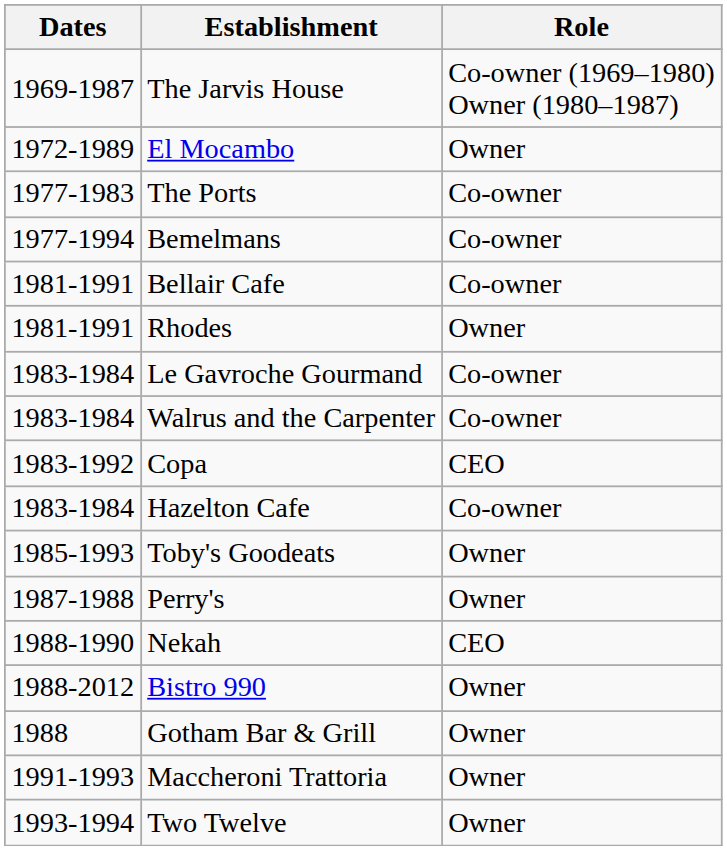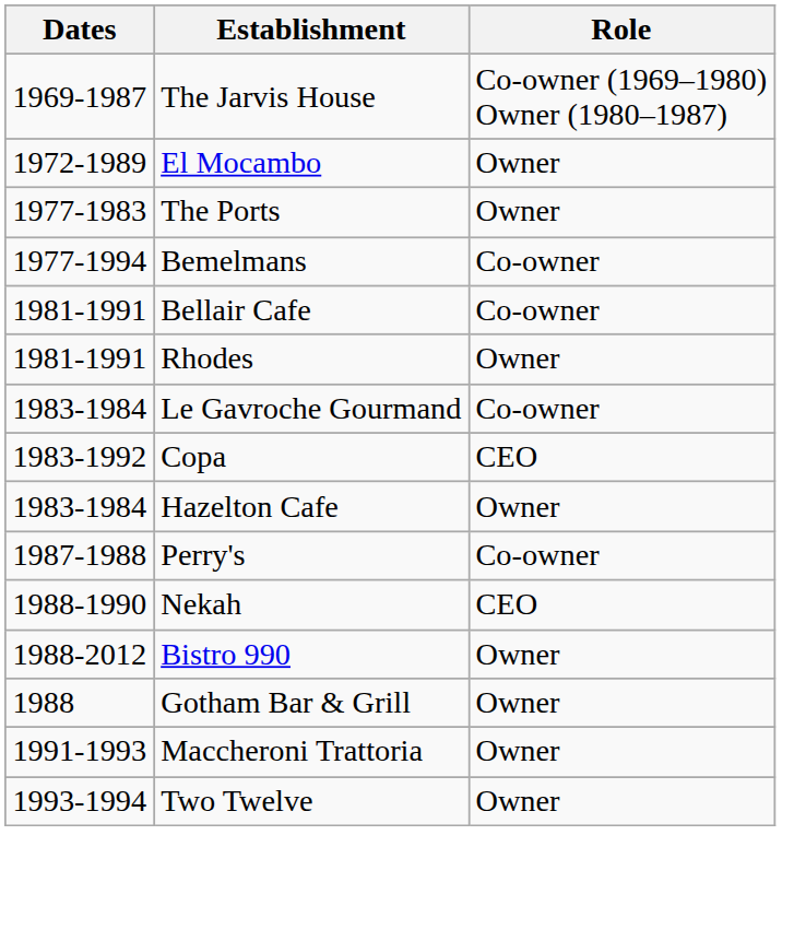 <table class="wikitable">
 <tr>
 <th>Dates</th>
 <th>Establishment</th>
 <th>Role</th>
 </tr>
 <tr>
 <td>1969-1987</td>
 <td>The Jarvis House</td>
 <td>Co-owner (1969–1980)<br>Owner (1980–1987)</td>
 </tr>
 <tr>
 <td>1972-1989</td>
 <td><a href='#'>El Mocambo</a></td>
 <td>Owner</td>
 </tr>
 <tr>
 <td>1977-1983</td>
 <td>The Ports</td>
-<td>Co-owner</td>
+<td>Owner</td>
 </tr>
 <tr>
 <td>1977-1994</td>
 <td>Bemelmans</td>
 <td>Co-owner</td>
 </tr>
 <tr>
 <td>1981-1991</td>
 <td>Bellair Cafe</td>
 <td>Co-owner</td>
 </tr>
 <tr>
 <td>1981-1991</td>
 <td>Rhodes</td>
 <td>Owner</td>
 </tr>
 <tr>
 <td>1983-1984</td>
 <td>Le Gavroche Gourmand</td>
 <td>Co-owner</td>
 </tr>
 <tr>
-<td>1983-1984</td>
-<td>Walrus and the Carpenter</td>
-<td>Co-owner</td>
-</tr>
-<tr>
 <td>1983-1992</td>
 <td>Copa</td>
 <td>CEO</td>
 </tr>
 <tr>
 <td>1983-1984</td>
 <td>Hazelton Cafe</td>
-<td>Co-owner</td>
-</tr>
-<tr>
-<td>1985-1993</td>
-<td>Toby's Goodeats</td>
 <td>Owner</td>
 </tr>
 <tr>
 <td>1987-1988</td>
 <td>Perry's</td>
-<td>Owner</td>
+<td>Co-owner</td>
 </tr>
 <tr>
 <td>1988-1990</td>
 <td>Nekah</td>
 <td>CEO</td>
 </tr>
 <tr>
 <td>1988-2012</td>
 <td><a href='#'>Bistro 990</a></td>
 <td>Owner</td>
 </tr>
 <tr>
 <td>1988</td>
 <td>Gotham Bar & Grill</td>
 <td>Owner</td>
 </tr>
 <tr>
 <td>1991-1993</td>
 <td>Maccheroni Trattoria</td>
 <td>Owner</td>
 </tr>
 <tr>
 <td>1993-1994</td>
 <td>Two Twelve</td>
 <td>Owner</td>
 </tr>
 </table>
